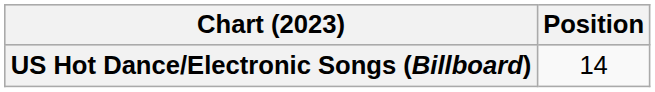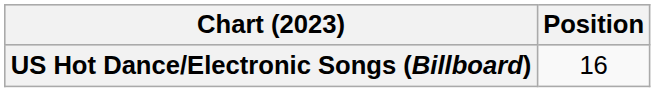 <table class="wikitable plainrowheaders" style="text-align:center">
 <tr>
 <th scope="col">Chart (2023)</th>
 <th scope="col">Position</th>
 </tr>
 <tr>
 <th scope="row">US Hot Dance/Electronic Songs (<em>Billboard</em>)</th>
-<td>14</td>
+<td>16</td>
 </tr>
 </table>
